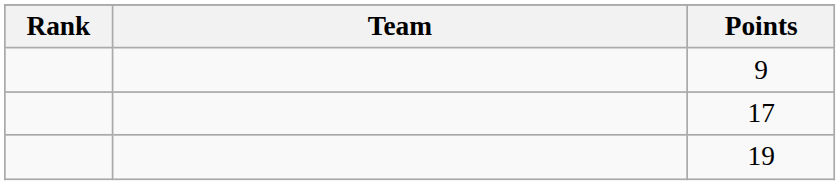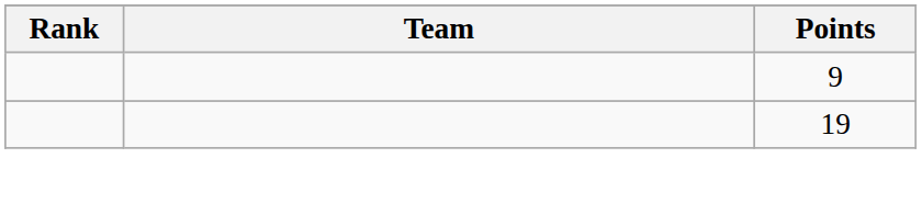 <table class="wikitable" width=55%>
 <tr>
 </tr>
 <tr>
 <th width=5%>Rank</th>
 <th width=40%>Team</th>
 <th width=10%>Points</th>
 </tr>
 <tr align="center">
 <td></td>
 <td align="left"></td>
 <td>9</td>
 </tr>
 <tr align="center">
 <td></td>
 <td align="left"></td>
-<td>17</td>
-</tr>
-<tr align="center">
-<td></td>
-<td align="left"></td>
 <td>19</td>
 </tr>
 </table>
